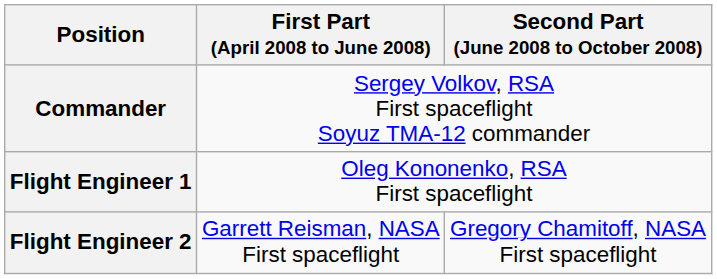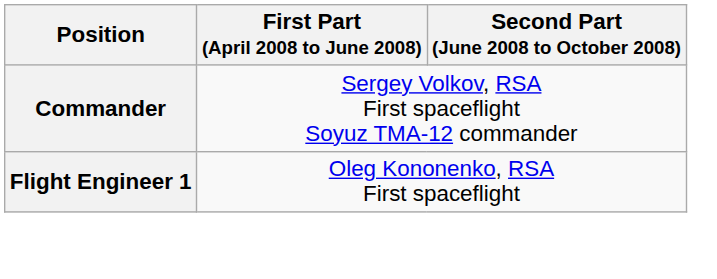 <table class="wikitable" style="text-align: center;">
 <tr>
 <th>Position<br></th>
 <th>First Part<br><small>(April 2008 to June 2008)</small></th>
 <th>Second Part<br><small>(June 2008 to October 2008)</small></th>
 </tr>
 <tr>
 <th>Commander</th>
 <td colspan="2"> <a href='#'>Sergey Volkov</a>, <a href='#'>RSA</a><br>First spaceflight<br><a href='#'>Soyuz TMA-12</a> commander</td>
 </tr>
 <tr>
 <th>Flight Engineer 1</th>
 <td colspan="2"> <a href='#'>Oleg Kononenko</a>, <a href='#'>RSA</a><br>First spaceflight<br></td>
 </tr>
-<tr>
-<th>Flight Engineer 2</th>
-<td> <a href='#'>Garrett Reisman</a>, <a href='#'>NASA</a><br>First spaceflight</td>
-<td> <a href='#'>Gregory Chamitoff</a>, <a href='#'>NASA</a><br>First spaceflight</td>
-</tr>
 </table>
